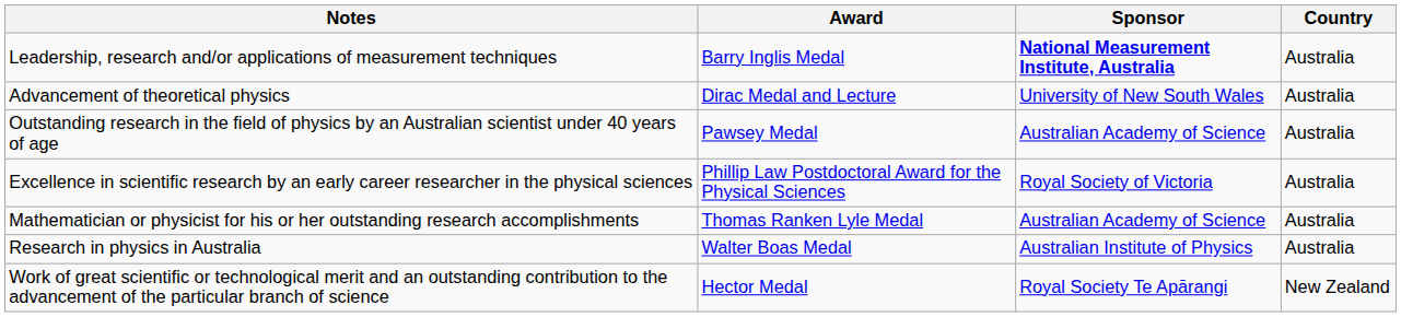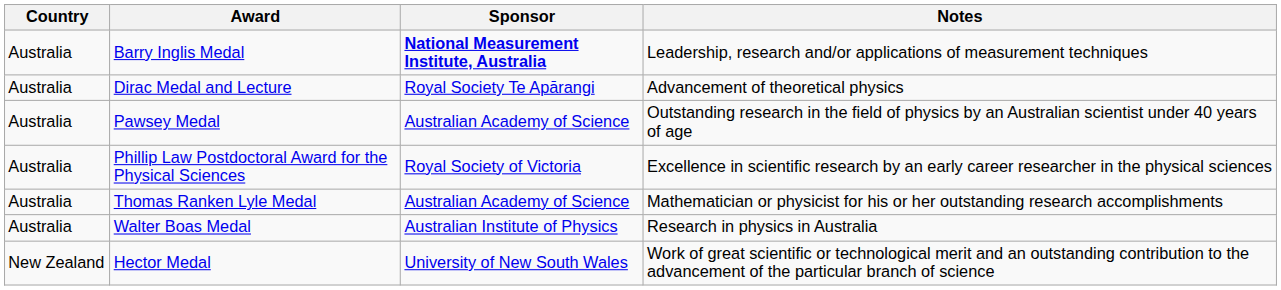 <table Class="wikitable sortable">
 <tr>
-<th>Notes</th>
+<th style="width:6em;">Country</th>
 <th>Award</th>
 <th>Sponsor</th>
-<th style="width:6em;">Country</th>
+<th>Notes</th>
 </tr>
 <tr>
-<td>Leadership, research and/or applications of measurement techniques</td>
+<td>Australia</td>
 <td><a href='#'>Barry Inglis Medal</a></td>
 <td><strong><a href='#'>National Measurement Institute, Australia</a></strong></td>
-<td>Australia</td>
+<td>Leadership, research and/or applications of measurement techniques</td>
 </tr>
 <tr>
+<td>Australia</td>
+<td><a href='#'>Dirac Medal and Lecture</a></td>
+<td><a href='#'>Royal Society Te Apārangi</a></td>
 <td>Advancement of theoretical physics</td>
-<td><a href='#'>Dirac Medal and Lecture</a></td>
-<td><a href='#'>University of New South Wales</a></td>
-<td>Australia</td>
 </tr>
 <tr>
-<td>Outstanding research in the field of physics by an Australian scientist under 40 years of age</td>
+<td>Australia</td>
 <td><a href='#'>Pawsey Medal</a></td>
 <td><a href='#'>Australian Academy of Science</a></td>
-<td>Australia</td>
+<td>Outstanding research in the field of physics by an Australian scientist under 40 years of age</td>
 </tr>
 <tr>
-<td>Excellence in scientific research by an early career researcher in the physical sciences</td>
+<td>Australia</td>
 <td><a href='#'>Phillip Law Postdoctoral Award for the Physical Sciences</a></td>
 <td><a href='#'>Royal Society of Victoria</a></td>
-<td>Australia</td>
+<td>Excellence in scientific research by an early career researcher in the physical sciences</td>
 </tr>
 <tr>
-<td>Mathematician or physicist for his or her outstanding research accomplishments</td>
+<td>Australia</td>
 <td><a href='#'>Thomas Ranken Lyle Medal</a></td>
 <td><a href='#'>Australian Academy of Science</a></td>
-<td>Australia</td>
+<td>Mathematician or physicist for his or her outstanding research accomplishments</td>
 </tr>
 <tr>
-<td>Research in physics in Australia</td>
+<td>Australia</td>
 <td><a href='#'>Walter Boas Medal</a></td>
 <td><a href='#'>Australian Institute of Physics</a></td>
-<td>Australia</td>
+<td>Research in physics in Australia</td>
 </tr>
 <tr>
+<td>New Zealand</td>
+<td><a href='#'>Hector Medal</a></td>
+<td><a href='#'>University of New South Wales</a></td>
 <td>Work of great scientific or technological merit and an outstanding contribution to the advancement of the particular branch of science</td>
-<td><a href='#'>Hector Medal</a></td>
-<td><a href='#'>Royal Society Te Apārangi</a></td>
-<td>New Zealand</td>
 </tr>
 </table>
